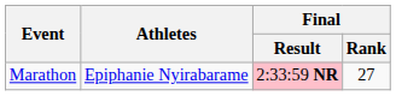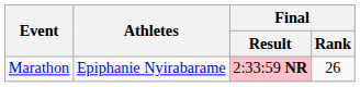 <table class="wikitable" border="1" style="font-size:90%">
 <tr>
 <th rowspan="2">Event</th>
 <th rowspan="2">Athletes</th>
 <th colspan="2">Final</th>
 </tr>
 <tr>
 <th>Result</th>
 <th>Rank</th>
 </tr>
 <tr>
 <td><a href='#'>Marathon</a></td>
 <td><a href='#'>Epiphanie Nyirabarame</a></td>
 <td align=center style="background: pink;">2:33:59 <strong>NR</strong></td>
-<td align=center>27</td>
+<td align=center>26</td>
 </tr>
 </table>
